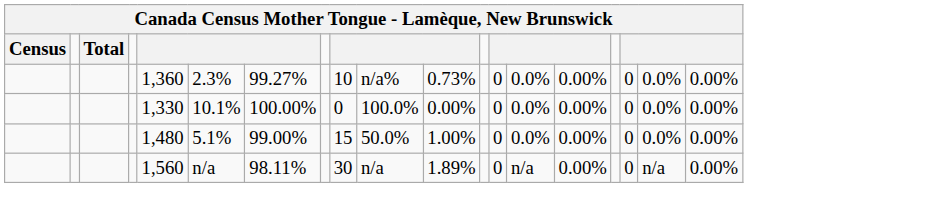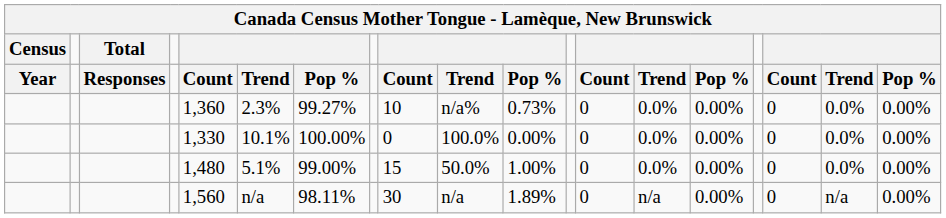 <table class="wikitable">
 <tr>
 <th colspan=19>Canada Census Mother Tongue - Lamèque, New Brunswick</th>
 </tr>
 <tr>
 <th>Census</th>
 <td></td>
 <th>Total</th>
 <td colspan=1></td>
 <th colspan=3></th>
 <td colspan=1></td>
 <th colspan=3></th>
 <td colspan=1></td>
 <th colspan=3></th>
 <td colspan=1></td>
 <th colspan=3></th>
+</tr>
+<tr>
+<th>Year</th>
+<td></td>
+<th>Responses</th>
+<td></td>
+<th>Count</th>
+<th>Trend</th>
+<th>Pop %</th>
+<td></td>
+<th>Count</th>
+<th>Trend</th>
+<th>Pop %</th>
+<td></td>
+<th>Count</th>
+<th>Trend</th>
+<th>Pop %</th>
+<td></td>
+<th>Count</th>
+<th>Trend</th>
+<th>Pop %</th>
 </tr>
 <tr>
 <td></td>
 <td></td>
 <td></td>
 <td></td>
 <td>1,360</td>
 <td> 2.3%</td>
 <td>99.27%</td>
 <td></td>
 <td>10</td>
 <td> n/a%</td>
 <td>0.73%</td>
 <td></td>
 <td>0</td>
 <td> 0.0%</td>
 <td>0.00%</td>
 <td></td>
 <td>0</td>
 <td> 0.0%</td>
 <td>0.00%</td>
 </tr>
 <tr>
 <td></td>
 <td></td>
 <td></td>
 <td></td>
 <td>1,330</td>
 <td> 10.1%</td>
 <td>100.00%</td>
 <td></td>
 <td>0</td>
 <td> 100.0%</td>
 <td>0.00%</td>
 <td></td>
 <td>0</td>
 <td> 0.0%</td>
 <td>0.00%</td>
 <td></td>
 <td>0</td>
 <td> 0.0%</td>
 <td>0.00%</td>
 </tr>
 <tr>
 <td></td>
 <td></td>
 <td></td>
 <td></td>
 <td>1,480</td>
 <td> 5.1%</td>
 <td>99.00%</td>
 <td></td>
 <td>15</td>
 <td> 50.0%</td>
 <td>1.00%</td>
 <td></td>
 <td>0</td>
 <td> 0.0%</td>
 <td>0.00%</td>
 <td></td>
 <td>0</td>
 <td> 0.0%</td>
 <td>0.00%</td>
 </tr>
 <tr>
 <td></td>
 <td></td>
 <td></td>
 <td></td>
 <td>1,560</td>
 <td>n/a</td>
 <td>98.11%</td>
 <td></td>
 <td>30</td>
 <td>n/a</td>
 <td>1.89%</td>
 <td></td>
 <td>0</td>
 <td>n/a</td>
 <td>0.00%</td>
 <td></td>
 <td>0</td>
 <td>n/a</td>
 <td>0.00%</td>
 </tr>
 </table>
